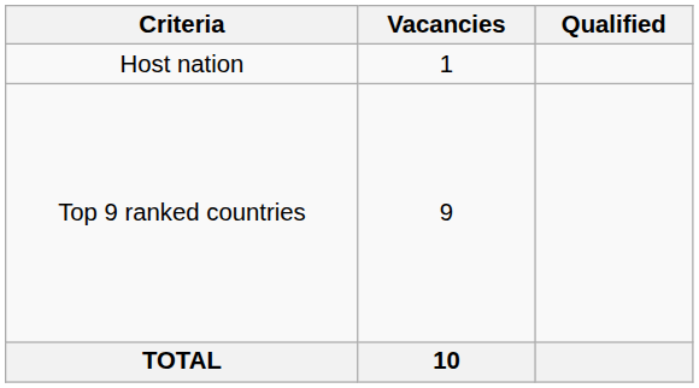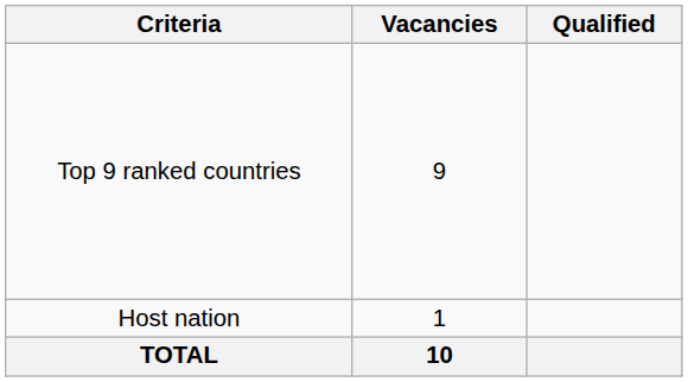 <table class = "wikitable" width=450>
 <tr>
 <th>Criteria</th>
 <th>Vacancies</th>
 <th>Qualified</th>
-</tr>
-<tr>
-<td align="center">Host nation</td>
-<td align="center">1</td>
-<td></td>
 </tr>
 <tr s>
 <td align="center">Top 9 ranked countries</td>
 <td align="center">9</td>
 <td><br><br><s></s><br><br><br><br><br><br><br></td>
 </tr>
 <tr>
+<td align="center">Host nation</td>
+<td align="center">1</td>
+<td></td>
+</tr>
+<tr>
 <th>TOTAL</th>
 <th>10</th>
 <th></th>
 </tr>
 </table>
